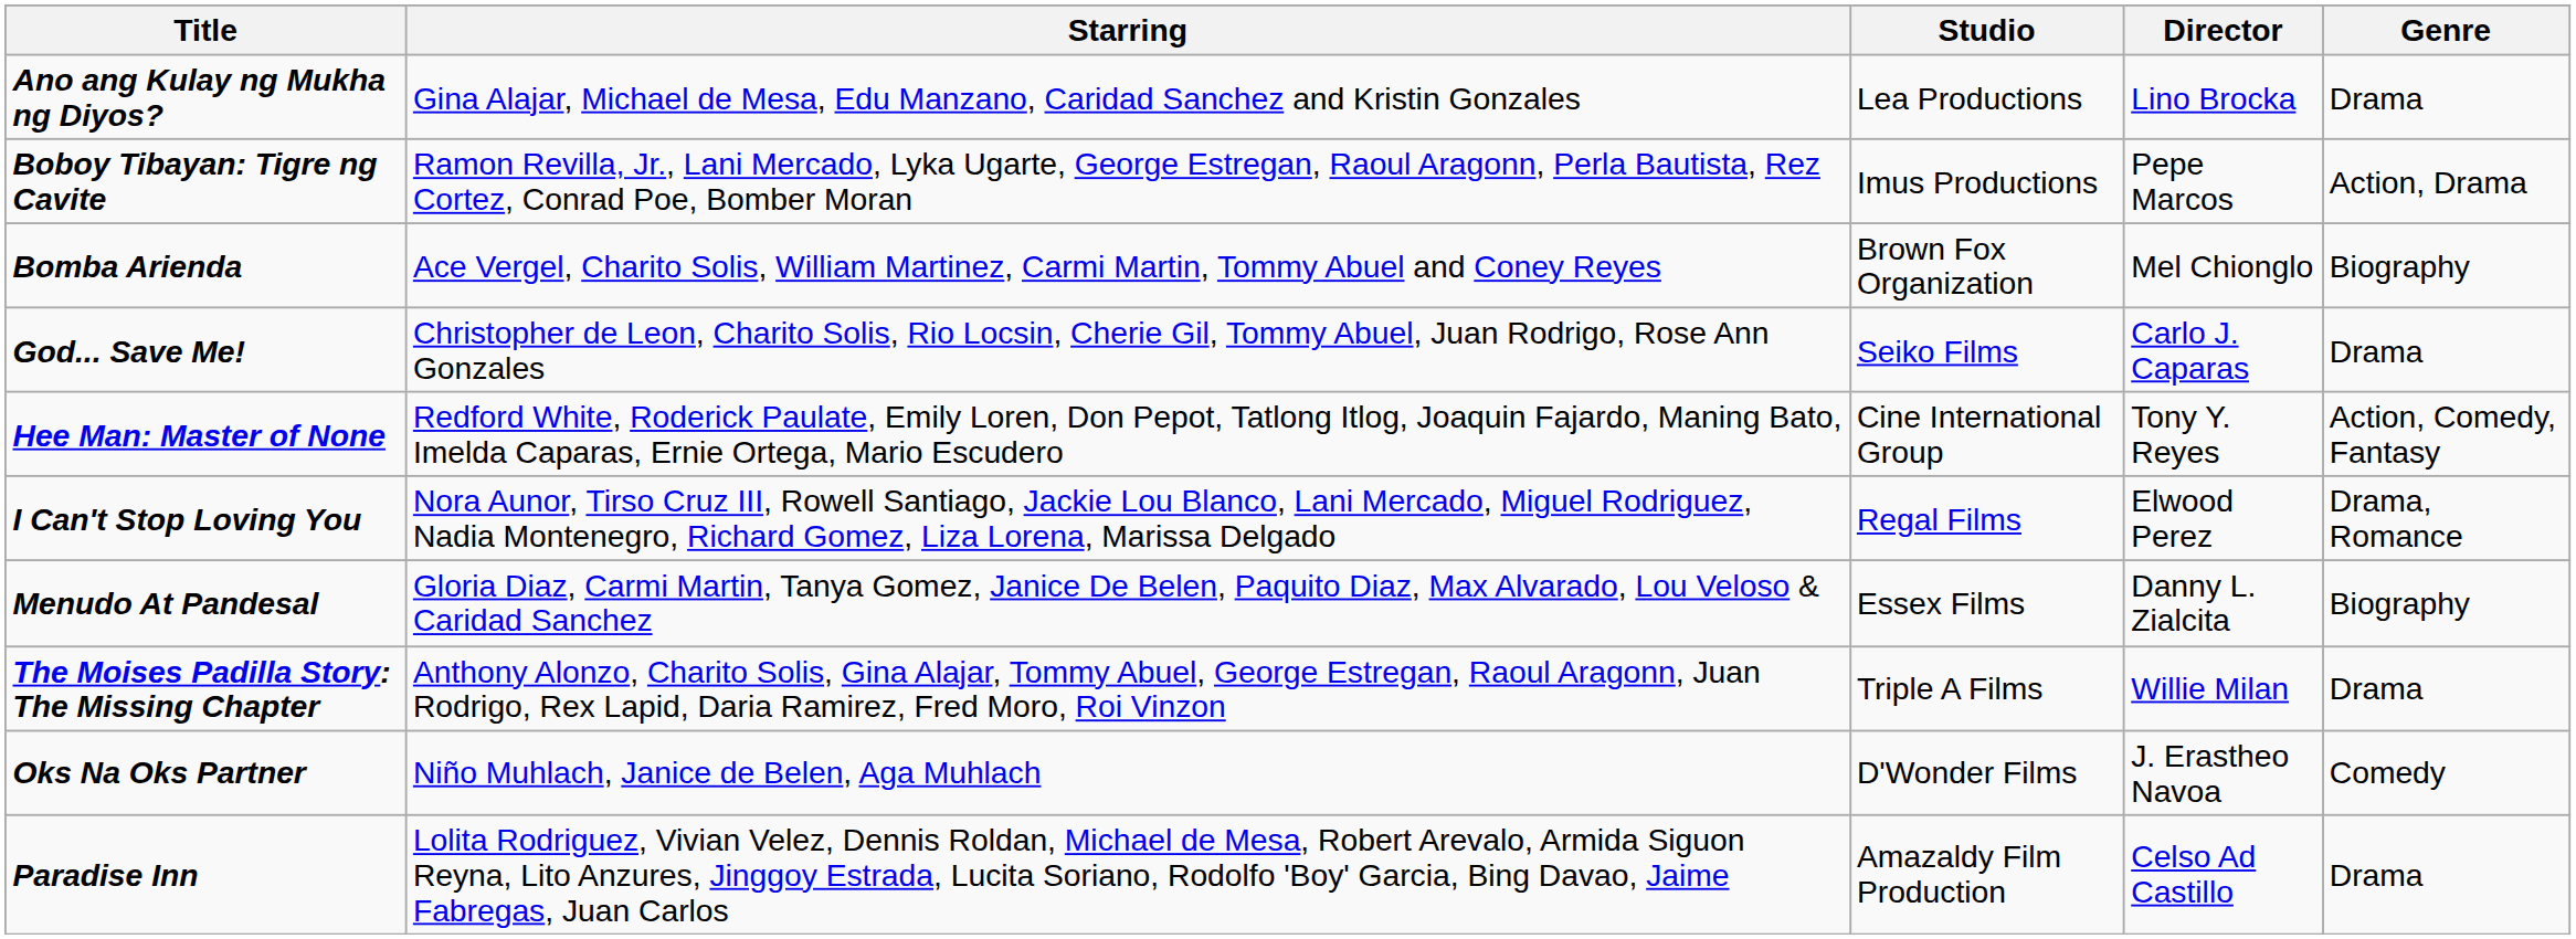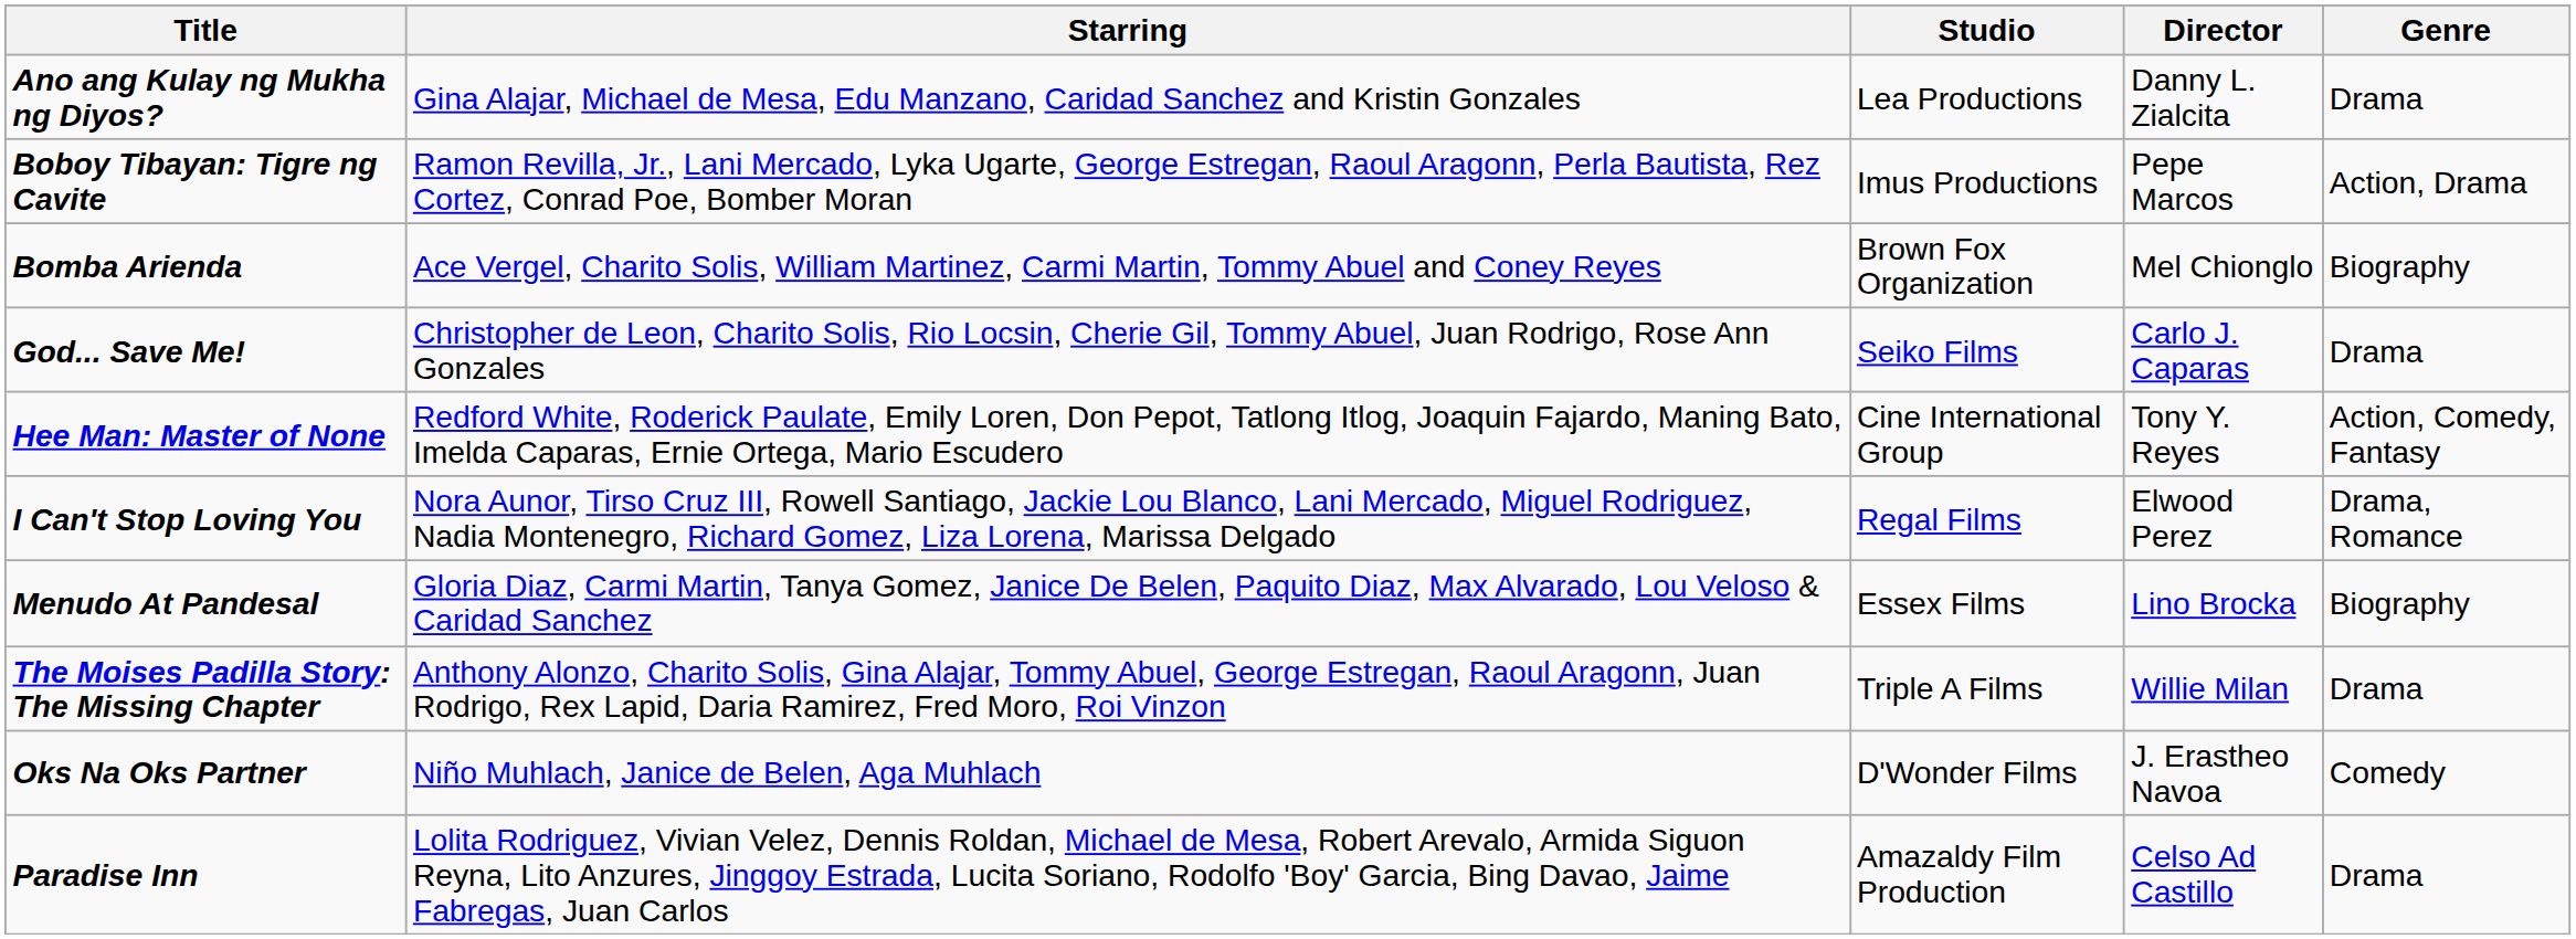 <table class="wikitable" style="font-size:95%">
 <tr>
 <th>Title</th>
 <th>Starring</th>
 <th>Studio</th>
 <th>Director</th>
 <th>Genre</th>
 </tr>
 <tr>
 <td><strong><em>Ano ang Kulay ng Mukha ng Diyos?</em></strong></td>
 <td><a href='#'>Gina Alajar</a>, <a href='#'>Michael de Mesa</a>, <a href='#'>Edu Manzano</a>, <a href='#'>Caridad Sanchez</a> and Kristin Gonzales</td>
 <td>Lea Productions</td>
-<td><a href='#'>Lino Brocka</a></td>
+<td>Danny L. Zialcita</td>
 <td>Drama</td>
 </tr>
 <tr>
 <td><strong><em>Boboy Tibayan: Tigre ng Cavite</em></strong></td>
 <td><a href='#'>Ramon Revilla, Jr.</a>, <a href='#'>Lani Mercado</a>, Lyka Ugarte, <a href='#'>George Estregan</a>, <a href='#'>Raoul Aragonn</a>, <a href='#'>Perla Bautista</a>, <a href='#'>Rez Cortez</a>, Conrad Poe, Bomber Moran</td>
 <td>Imus Productions</td>
 <td>Pepe Marcos</td>
 <td>Action, Drama</td>
 </tr>
 <tr>
 <td><strong><em>Bomba Arienda</em></strong></td>
 <td><a href='#'>Ace Vergel</a>, <a href='#'>Charito Solis</a>, <a href='#'>William Martinez</a>, <a href='#'>Carmi Martin</a>, <a href='#'>Tommy Abuel</a> and <a href='#'>Coney Reyes</a></td>
 <td>Brown Fox Organization</td>
 <td>Mel Chionglo</td>
 <td>Biography</td>
 </tr>
 <tr>
 <td><strong><em>God... Save Me!</em></strong></td>
 <td><a href='#'>Christopher de Leon</a>, <a href='#'>Charito Solis</a>, <a href='#'>Rio Locsin</a>, <a href='#'>Cherie Gil</a>, <a href='#'>Tommy Abuel</a>, Juan Rodrigo, Rose Ann Gonzales</td>
 <td><a href='#'>Seiko Films</a></td>
 <td><a href='#'>Carlo J. Caparas</a></td>
 <td>Drama</td>
 </tr>
 <tr>
 <td><strong><em><a href='#'>Hee Man: Master of None</a></em></strong></td>
 <td><a href='#'>Redford White</a>, <a href='#'>Roderick Paulate</a>, Emily Loren, Don Pepot, Tatlong Itlog, Joaquin Fajardo, Maning Bato, Imelda Caparas, Ernie Ortega, Mario Escudero</td>
 <td>Cine International Group</td>
 <td>Tony Y. Reyes</td>
 <td>Action, Comedy, Fantasy</td>
 </tr>
 <tr>
 <td><strong><em>I Can't Stop Loving You</em></strong></td>
 <td><a href='#'>Nora Aunor</a>, <a href='#'>Tirso Cruz III</a>, Rowell Santiago, <a href='#'>Jackie Lou Blanco</a>, <a href='#'>Lani Mercado</a>, <a href='#'>Miguel Rodriguez</a>, Nadia Montenegro, <a href='#'>Richard Gomez</a>, <a href='#'>Liza Lorena</a>, Marissa Delgado</td>
 <td><a href='#'>Regal Films</a></td>
 <td>Elwood Perez</td>
 <td>Drama, Romance</td>
 </tr>
 <tr>
 <td><strong><em>Menudo At Pandesal</em></strong></td>
 <td><a href='#'>Gloria Diaz</a>, <a href='#'>Carmi Martin</a>, Tanya Gomez, <a href='#'>Janice De Belen</a>, <a href='#'>Paquito Diaz</a>, <a href='#'>Max Alvarado</a>, <a href='#'>Lou Veloso</a> & <a href='#'>Caridad Sanchez</a></td>
 <td>Essex Films</td>
-<td>Danny L. Zialcita</td>
+<td><a href='#'>Lino Brocka</a></td>
 <td>Biography</td>
 </tr>
 <tr>
 <td><strong><em><a href='#'>The Moises Padilla Story</a>: The Missing Chapter</em></strong></td>
 <td><a href='#'>Anthony Alonzo</a>, <a href='#'>Charito Solis</a>, <a href='#'>Gina Alajar</a>, <a href='#'>Tommy Abuel</a>, <a href='#'>George Estregan</a>, <a href='#'>Raoul Aragonn</a>, Juan Rodrigo, Rex Lapid, Daria Ramirez, Fred Moro, <a href='#'>Roi Vinzon</a></td>
 <td>Triple A Films</td>
 <td><a href='#'>Willie Milan</a></td>
 <td>Drama</td>
 </tr>
 <tr>
 <td><strong><em>Oks Na Oks Partner</em></strong></td>
 <td><a href='#'>Niño Muhlach</a>, <a href='#'>Janice de Belen</a>, <a href='#'>Aga Muhlach</a></td>
 <td>D'Wonder Films</td>
 <td>J. Erastheo Navoa</td>
 <td>Comedy</td>
 </tr>
 <tr>
 <td><strong><em>Paradise Inn</em></strong></td>
 <td><a href='#'>Lolita Rodriguez</a>, Vivian Velez, Dennis Roldan, <a href='#'>Michael de Mesa</a>, Robert Arevalo, Armida Siguon Reyna, Lito Anzures, <a href='#'>Jinggoy Estrada</a>, Lucita Soriano, Rodolfo 'Boy' Garcia, Bing Davao, <a href='#'>Jaime Fabregas</a>, Juan Carlos</td>
 <td>Amazaldy Film Production</td>
 <td><a href='#'>Celso Ad Castillo</a></td>
 <td>Drama</td>
 </tr>
 </table>
